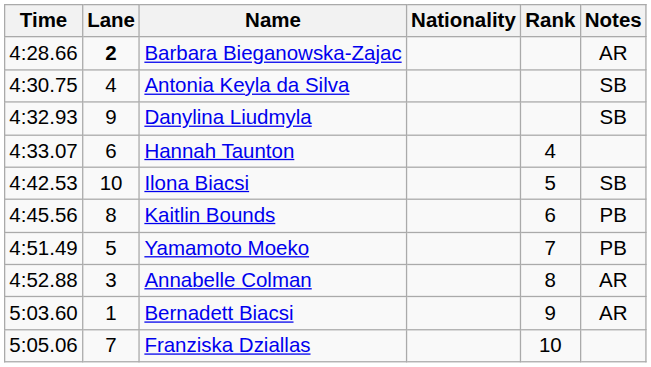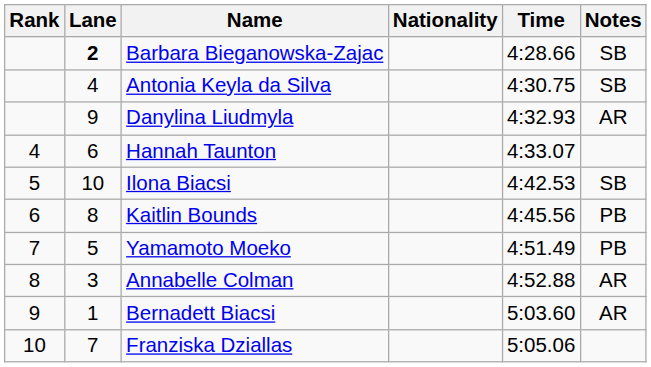 <table class='wikitable sortable'  style='text-align:center'>
 <tr>
-<th>Time</th>
+<th>Rank</th>
 <th>Lane</th>
 <th>Name</th>
 <th>Nationality</th>
-<th>Rank</th>
+<th>Time</th>
 <th>Notes</th>
 </tr>
 <tr>
-<td>4:28.66</td>
+<td></td>
 <td><strong>2</strong></td>
 <td align=left><a href='#'>Barbara  Bieganowska-Zajac </a></td>
 <td align=left></td>
+<td>4:28.66</td>
+<td>SB</td>
+</tr>
+<tr>
 <td></td>
+<td>4</td>
+<td align=left><a href='#'>Antonia Keyla da  Silva </a></td>
+<td align=left></td>
+<td>4:30.75</td>
+<td>SB</td>
+</tr>
+<tr>
+<td></td>
+<td>9</td>
+<td align=left><a href='#'>Danylina Liudmyla </a></td>
+<td align=left></td>
+<td>4:32.93</td>
 <td>AR</td>
 </tr>
 <tr>
-<td>4:30.75</td>
 <td>4</td>
-<td align=left><a href='#'>Antonia Keyla da  Silva </a></td>
+<td>6</td>
+<td align=left><a href='#'>Hannah Taunton  </a></td>
 <td align=left></td>
+<td>4:33.07</td>
 <td></td>
+</tr>
+<tr>
+<td>5</td>
+<td>10</td>
+<td align=left><a href='#'>Ilona Biacsi </a></td>
+<td align=left></td>
+<td>4:42.53</td>
 <td>SB</td>
 </tr>
 <tr>
-<td>4:32.93</td>
-<td>9</td>
-<td align=left><a href='#'>Danylina Liudmyla </a></td>
-<td align=left></td>
-<td></td>
-<td>SB</td>
-</tr>
-<tr>
-<td>4:33.07</td>
 <td>6</td>
-<td align=left><a href='#'>Hannah Taunton  </a></td>
-<td align=left></td>
-<td>4</td>
-<td></td>
-</tr>
-<tr>
-<td>4:42.53</td>
-<td>10</td>
-<td align=left><a href='#'>Ilona Biacsi </a></td>
-<td align=left></td>
-<td>5</td>
-<td>SB</td>
-</tr>
-<tr>
-<td>4:45.56</td>
 <td>8</td>
 <td align=left><a href='#'>Kaitlin Bounds  </a></td>
 <td align=left></td>
-<td>6</td>
+<td>4:45.56</td>
 <td>PB</td>
 </tr>
 <tr>
-<td>4:51.49</td>
+<td>7</td>
 <td>5</td>
 <td align=left><a href='#'>Yamamoto  Moeko  </a></td>
 <td align=left></td>
-<td>7</td>
+<td>4:51.49</td>
 <td>PB</td>
 </tr>
 <tr>
-<td>4:52.88</td>
+<td>8</td>
 <td>3</td>
 <td align=left><a href='#'>Annabelle Colman  </a></td>
 <td align=left></td>
-<td>8</td>
+<td>4:52.88</td>
 <td>AR</td>
 </tr>
 <tr>
-<td>5:03.60</td>
+<td>9</td>
 <td>1</td>
 <td align=left><a href='#'>Bernadett Biacsi  </a></td>
 <td align=left></td>
-<td>9</td>
+<td>5:03.60</td>
 <td>AR</td>
 </tr>
 <tr>
-<td>5:05.06</td>
+<td>10</td>
 <td>7</td>
 <td align=left><a href='#'>Franziska  Dziallas </a></td>
 <td align=left></td>
-<td>10</td>
+<td>5:05.06</td>
 <td></td>
 </tr>
 </table>
